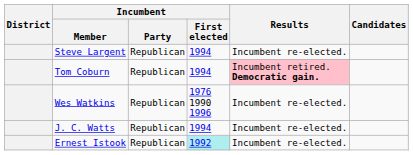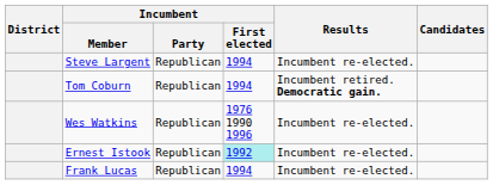 <table class="wikitable sortable">
 <tr>
 <th rowspan=2>District</th>
 <th colspan=3>Incumbent</th>
 <th rowspan=2>Results</th>
 <th rowspan=2 class="unsortable">Candidates</th>
 </tr>
 <tr valign=bottom>
 <th>Member</th>
 <th>Party</th>
 <th>First<br>elected</th>
 </tr>
 <tr>
 <th></th>
 <td><a href='#'>Steve Largent</a></td>
 <td>Republican</td>
 <td><a href='#'>1994</a></td>
 <td>Incumbent re-elected.</td>
 <td nowrap></td>
 </tr>
 <tr>
 <th></th>
 <td><a href='#'>Tom Coburn</a></td>
 <td>Republican</td>
 <td><a href='#'>1994</a></td>
-<td style="background: pink;">Incumbent retired.<br><strong>Democratic gain.</strong></td>
+<td>Incumbent retired.<br><strong>Democratic gain.</strong></td>
 <td nowrap></td>
 </tr>
 <tr>
 <th></th>
 <td><a href='#'>Wes Watkins</a></td>
 <td>Republican</td>
 <td><a href='#'>1976</a><br>1990 <br><a href='#'>1996</a></td>
 <td>Incumbent re-elected.</td>
 <td nowrap></td>
 </tr>
 <tr>
 <th></th>
-<td><a href='#'>J. C. Watts</a></td>
-<td>Republican</td>
-<td><a href='#'>1994</a></td>
-<td>Incumbent re-elected.</td>
-<td nowrap></td>
-</tr>
-<tr>
-<th></th>
 <td><a href='#'>Ernest Istook</a></td>
 <td>Republican</td>
 <td style="background: paleturquoise;"><a href='#'>1992</a></td>
 <td>Incumbent re-elected.</td>
 <td nowrap></td>
 </tr>
+<tr>
+<th></th>
+<td><a href='#'>Frank Lucas</a></td>
+<td>Republican</td>
+<td><a href='#'>1994</a></td>
+<td>Incumbent re-elected.</td>
+<td nowrap></td>
+</tr>
 </table>
